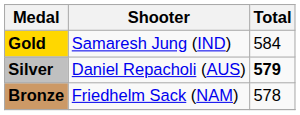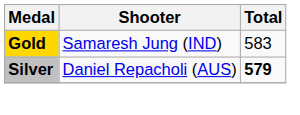 <table class="wikitable">
 <tr>
 <th>Medal</th>
 <th>Shooter</th>
 <th>Total</th>
 </tr>
 <tr>
 <td rowspan="1" bgcolor="gold"><strong>Gold</strong></td>
 <td> <a href='#'>Samaresh Jung</a> (<a href='#'>IND</a>)</td>
-<td>584</td>
+<td>583</td>
 </tr>
 <tr>
 <td rowspan="1" bgcolor="silver"><strong>Silver</strong></td>
 <td> <a href='#'>Daniel Repacholi</a> (<a href='#'>AUS</a>)</td>
 <td><strong>579</strong></td>
 </tr>
 <tr>
-<td rowspan="1" bgcolor="cc9966"><strong>Bronze</strong></td>
-<td> <a href='#'>Friedhelm Sack</a> (<a href='#'>NAM</a>)</td>
-<td>578</td>
-</tr>
-<tr>
 </tr>
 </table>
